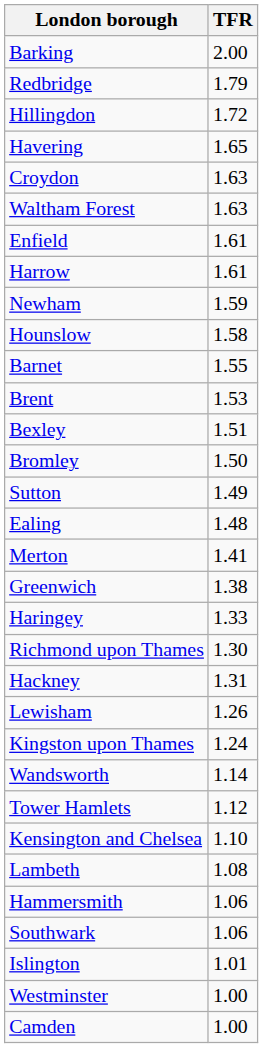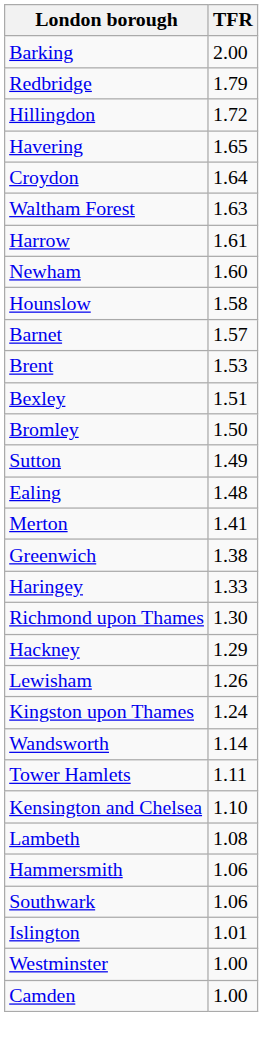 <table class="wikitable sortable">
 <tr>
 <th>London borough</th>
 <th>TFR</th>
 </tr>
 <tr>
 <td><a href='#'>Barking</a></td>
 <td>2.00</td>
 </tr>
 <tr>
 <td><a href='#'>Redbridge</a></td>
 <td>1.79</td>
 </tr>
 <tr>
 <td><a href='#'>Hillingdon</a></td>
 <td>1.72</td>
 </tr>
 <tr>
 <td><a href='#'>Havering</a></td>
 <td>1.65</td>
 </tr>
 <tr>
 <td><a href='#'>Croydon</a></td>
-<td>1.63</td>
+<td>1.64</td>
 </tr>
 <tr>
 <td><a href='#'>Waltham Forest</a></td>
 <td>1.63</td>
-</tr>
-<tr>
-<td><a href='#'>Enfield</a></td>
-<td>1.61</td>
 </tr>
 <tr>
 <td><a href='#'>Harrow</a></td>
 <td>1.61</td>
 </tr>
 <tr>
 <td><a href='#'>Newham</a></td>
-<td>1.59</td>
+<td>1.60</td>
 </tr>
 <tr>
 <td><a href='#'>Hounslow</a></td>
 <td>1.58</td>
 </tr>
 <tr>
 <td><a href='#'>Barnet</a></td>
-<td>1.55</td>
+<td>1.57</td>
 </tr>
 <tr>
 <td><a href='#'>Brent</a></td>
 <td>1.53</td>
 </tr>
 <tr>
 <td><a href='#'>Bexley</a></td>
 <td>1.51</td>
 </tr>
 <tr>
 <td><a href='#'>Bromley</a></td>
 <td>1.50</td>
 </tr>
 <tr>
 <td><a href='#'>Sutton</a></td>
 <td>1.49</td>
 </tr>
 <tr>
 <td><a href='#'>Ealing</a></td>
 <td>1.48</td>
 </tr>
 <tr>
 <td><a href='#'>Merton</a></td>
 <td>1.41</td>
 </tr>
 <tr>
 <td><a href='#'>Greenwich</a></td>
 <td>1.38</td>
 </tr>
 <tr>
 <td><a href='#'>Haringey</a></td>
 <td>1.33</td>
 </tr>
 <tr>
 <td><a href='#'>Richmond upon Thames</a></td>
 <td>1.30</td>
 </tr>
 <tr>
 <td><a href='#'>Hackney</a></td>
-<td>1.31</td>
+<td>1.29</td>
 </tr>
 <tr>
 <td><a href='#'>Lewisham</a></td>
 <td>1.26</td>
 </tr>
 <tr>
 <td><a href='#'>Kingston upon Thames</a></td>
 <td>1.24</td>
 </tr>
 <tr>
 <td><a href='#'>Wandsworth</a></td>
 <td>1.14</td>
 </tr>
 <tr>
 <td><a href='#'>Tower Hamlets</a></td>
-<td>1.12</td>
+<td>1.11</td>
 </tr>
 <tr>
 <td><a href='#'>Kensington and Chelsea</a></td>
 <td>1.10</td>
 </tr>
 <tr>
 <td><a href='#'>Lambeth</a></td>
 <td>1.08</td>
 </tr>
 <tr>
 <td><a href='#'>Hammersmith</a></td>
 <td>1.06</td>
 </tr>
 <tr>
 <td><a href='#'>Southwark</a></td>
 <td>1.06</td>
 </tr>
 <tr>
 <td><a href='#'>Islington</a></td>
 <td>1.01</td>
 </tr>
 <tr>
 <td><a href='#'>Westminster</a></td>
 <td>1.00</td>
 </tr>
 <tr>
 <td><a href='#'>Camden</a></td>
 <td>1.00</td>
 </tr>
 </table>
